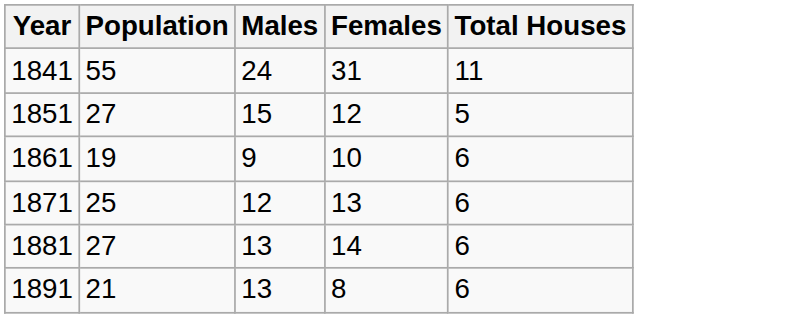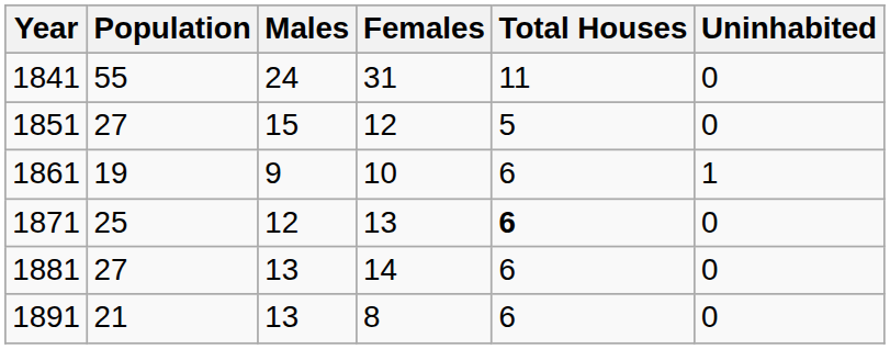 <table class="wikitable">
 <tr>
 <th>Year</th>
 <th>Population</th>
 <th>Males</th>
 <th>Females</th>
 <th>Total Houses</th>
+<th>Uninhabited</th>
 </tr>
 <tr>
 <td>1841</td>
 <td>55</td>
 <td>24</td>
 <td>31</td>
 <td>11</td>
+<td>0</td>
 </tr>
 <tr>
 <td>1851</td>
 <td>27</td>
 <td>15</td>
 <td>12</td>
 <td>5</td>
+<td>0</td>
 </tr>
 <tr>
 <td>1861</td>
 <td>19</td>
 <td>9</td>
 <td>10</td>
 <td>6</td>
+<td>1</td>
 </tr>
 <tr>
 <td>1871</td>
 <td>25</td>
 <td>12</td>
 <td>13</td>
-<td>6</td>
+<td><strong>6</strong></td>
+<td>0</td>
 </tr>
 <tr>
 <td>1881</td>
 <td>27</td>
 <td>13</td>
 <td>14</td>
 <td>6</td>
+<td>0</td>
 </tr>
 <tr>
 <td>1891</td>
 <td>21</td>
 <td>13</td>
 <td>8</td>
 <td>6</td>
+<td>0</td>
 </tr>
 </table>
